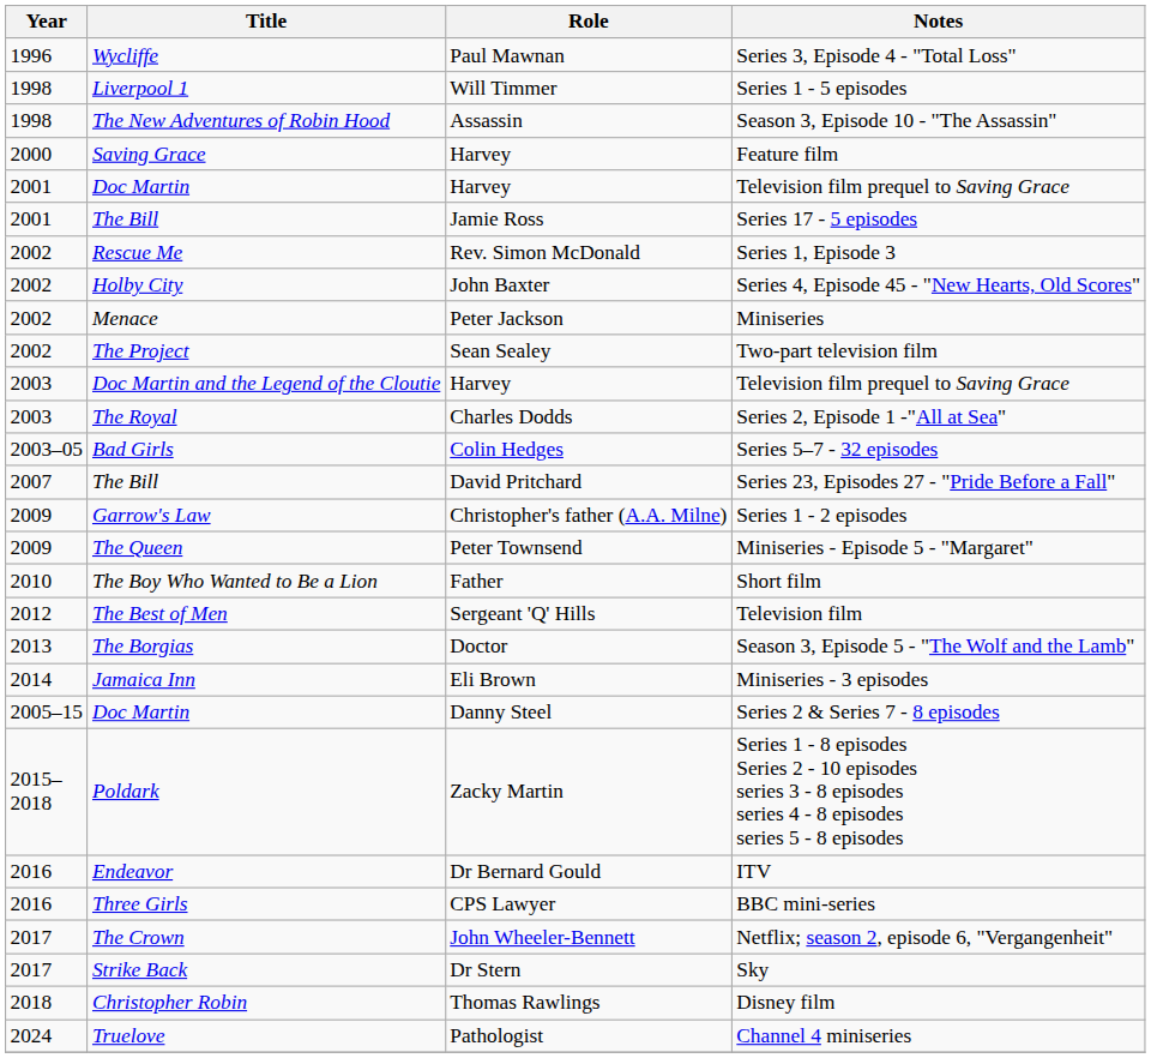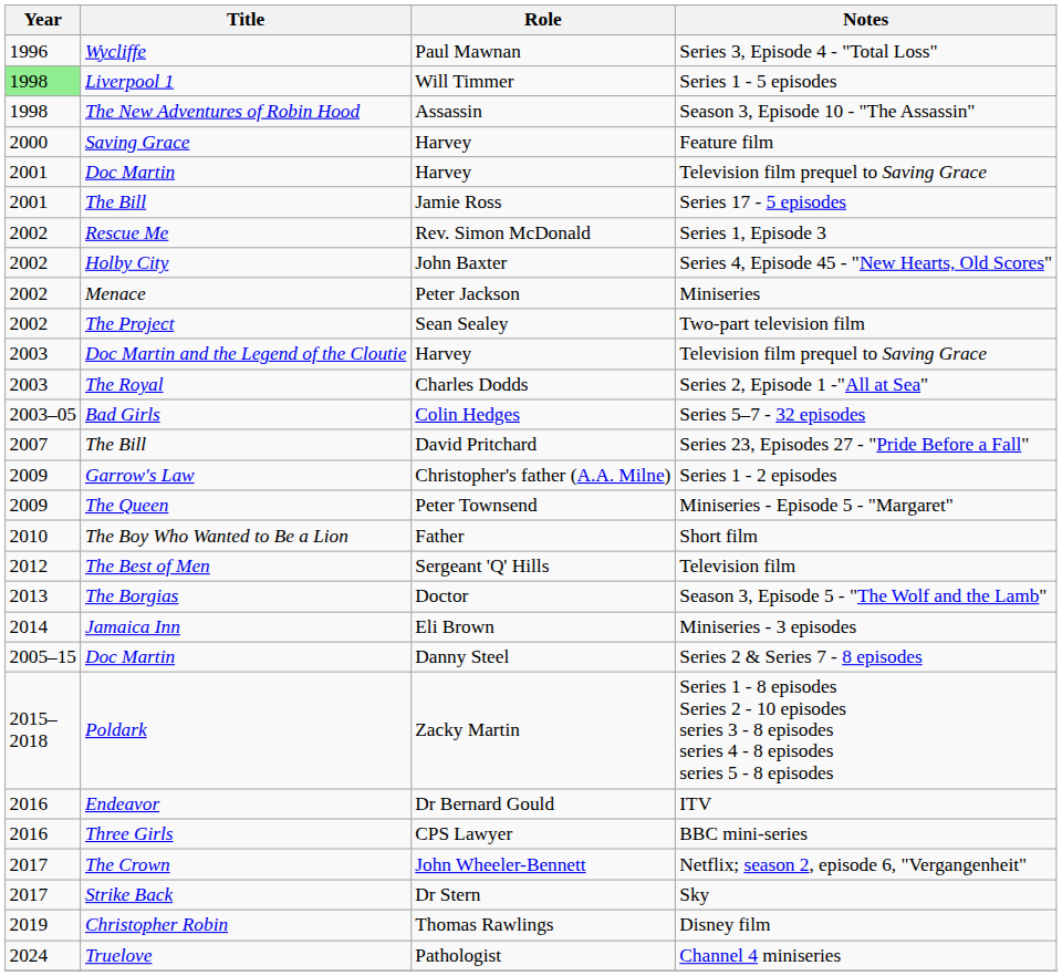 <table class="wikitable sortable">
 <tr>
 <th>Year</th>
 <th>Title</th>
 <th>Role</th>
 <th class="unsortable">Notes</th>
 </tr>
 <tr>
 <td>1996</td>
 <td><em><a href='#'>Wycliffe</a></em></td>
 <td>Paul Mawnan</td>
 <td>Series 3, Episode 4 - "Total Loss"</td>
 </tr>
 <tr>
-<td>1998</td>
+<td style="background: lightgreen;">1998</td>
 <td><em><a href='#'>Liverpool 1</a></em></td>
 <td>Will Timmer</td>
 <td>Series 1 - 5 episodes</td>
 </tr>
 <tr>
 <td>1998</td>
 <td><em><a href='#'>The New Adventures of Robin Hood</a></em></td>
 <td>Assassin</td>
 <td>Season 3, Episode 10 - "The Assassin"</td>
 </tr>
 <tr>
 <td>2000</td>
 <td><em><a href='#'>Saving Grace</a></em></td>
 <td>Harvey</td>
 <td>Feature film</td>
 </tr>
 <tr>
 <td>2001</td>
 <td><em><a href='#'>Doc Martin</a></em></td>
 <td>Harvey</td>
 <td>Television film prequel to <em>Saving Grace</em></td>
 </tr>
 <tr>
 <td>2001</td>
 <td><em><a href='#'>The Bill</a></em></td>
 <td>Jamie Ross</td>
 <td>Series 17 - <a href='#'>5 episodes</a></td>
 </tr>
 <tr>
 <td>2002</td>
 <td><em><a href='#'>Rescue Me</a></em></td>
 <td>Rev. Simon McDonald</td>
 <td>Series 1, Episode 3</td>
 </tr>
 <tr>
 <td>2002</td>
 <td><em><a href='#'>Holby City</a></em></td>
 <td>John Baxter</td>
 <td>Series 4, Episode 45 - "<a href='#'>New Hearts, Old Scores</a>"</td>
 </tr>
 <tr>
 <td>2002</td>
 <td><em>Menace</em></td>
 <td>Peter Jackson</td>
 <td>Miniseries</td>
 </tr>
 <tr>
 <td>2002</td>
 <td><em><a href='#'>The Project</a></em></td>
 <td>Sean Sealey</td>
 <td>Two-part television film</td>
 </tr>
 <tr>
 <td>2003</td>
 <td><em><a href='#'>Doc Martin and the Legend of the Cloutie</a></em></td>
 <td>Harvey</td>
 <td>Television film prequel to <em>Saving Grace</em></td>
 </tr>
 <tr>
 <td>2003</td>
 <td><em><a href='#'>The Royal</a></em></td>
 <td>Charles Dodds</td>
 <td>Series 2, Episode 1 -"<a href='#'>All at Sea</a>"</td>
 </tr>
 <tr>
 <td>2003–05</td>
 <td><em><a href='#'>Bad Girls</a></em></td>
 <td><a href='#'>Colin Hedges</a></td>
 <td>Series 5–7 - <a href='#'>32 episodes</a></td>
 </tr>
 <tr>
 <td>2007</td>
 <td><em>The Bill</em></td>
 <td>David Pritchard</td>
 <td>Series 23, Episodes 27 - "<a href='#'>Pride Before a Fall</a>"</td>
 </tr>
 <tr>
 <td>2009</td>
 <td><em><a href='#'>Garrow's Law</a></em></td>
 <td>Christopher's father (<a href='#'>A.A. Milne</a>)</td>
 <td>Series 1 - 2 episodes</td>
 </tr>
 <tr>
 <td>2009</td>
 <td><em><a href='#'>The Queen</a></em></td>
 <td>Peter Townsend</td>
 <td>Miniseries - Episode 5 - "Margaret"</td>
 </tr>
 <tr>
 <td>2010</td>
 <td><em>The Boy Who Wanted to Be a Lion</em></td>
 <td>Father</td>
 <td>Short film</td>
 </tr>
 <tr>
 <td>2012</td>
 <td><em><a href='#'>The Best of Men</a></em></td>
 <td>Sergeant 'Q' Hills</td>
 <td>Television film</td>
 </tr>
 <tr>
 <td>2013</td>
 <td><em><a href='#'>The Borgias</a></em></td>
 <td>Doctor</td>
 <td>Season 3, Episode 5 - "<a href='#'>The Wolf and the Lamb</a>"</td>
 </tr>
 <tr>
 <td>2014</td>
 <td><em><a href='#'>Jamaica Inn</a></em></td>
 <td>Eli Brown</td>
 <td>Miniseries - 3 episodes</td>
 </tr>
 <tr>
 <td>2005–15</td>
 <td><em><a href='#'>Doc Martin</a></em></td>
 <td>Danny Steel</td>
 <td>Series 2 & Series 7 - <a href='#'>8 episodes</a></td>
 </tr>
 <tr>
 <td>2015–<br>2018</td>
 <td><em><a href='#'>Poldark</a></em></td>
 <td>Zacky Martin</td>
 <td>Series 1 - 8 episodes <br> Series 2 - 10 episodes <br> series 3 - 8 episodes<br>series 4 - 8 episodes<br>series 5 - 8 episodes</td>
 </tr>
 <tr>
 <td>2016</td>
 <td><a href='#'><em>Endeavor</em></a></td>
 <td>Dr Bernard Gould</td>
 <td>ITV</td>
 </tr>
 <tr>
 <td>2016</td>
 <td><a href='#'><em>Three Girls</em></a></td>
 <td>CPS Lawyer</td>
 <td>BBC mini-series</td>
 </tr>
 <tr>
 <td>2017</td>
 <td><em><a href='#'>The Crown</a></em></td>
 <td><a href='#'>John Wheeler-Bennett</a></td>
 <td>Netflix; <a href='#'>season 2</a>, episode 6, "Vergangenheit"</td>
 </tr>
 <tr>
 <td>2017</td>
 <td><a href='#'><em>Strike Back</em></a></td>
 <td>Dr Stern</td>
 <td>Sky</td>
 </tr>
 <tr>
-<td>2018</td>
+<td>2019</td>
 <td><em><a href='#'>Christopher Robin</a></em></td>
 <td>Thomas Rawlings</td>
 <td>Disney film</td>
 </tr>
 <tr>
 <td>2024</td>
 <td><em><a href='#'>Truelove</a></em></td>
 <td>Pathologist</td>
 <td><a href='#'>Channel 4</a> miniseries</td>
 </tr>
 <tr>
 </tr>
 </table>
